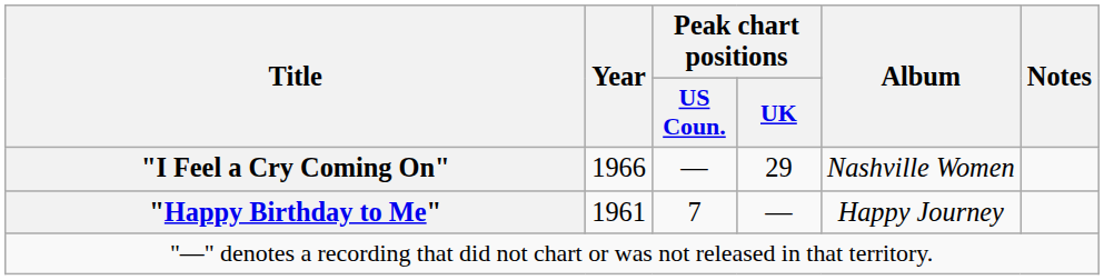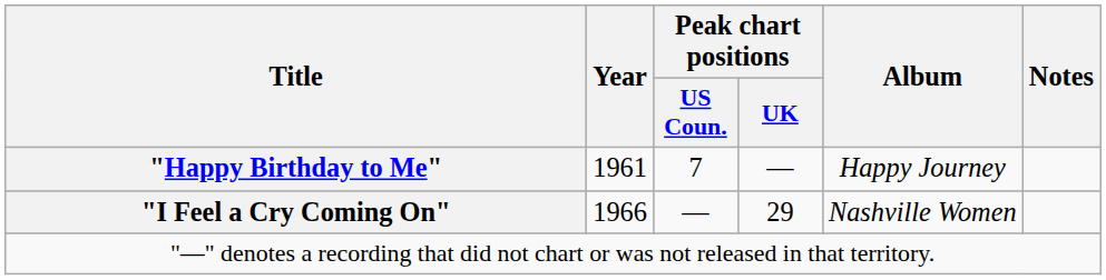 <table class="wikitable plainrowheaders" style="text-align:center;" border="1">
 <tr>
 <th scope="col" rowspan="2" style="width:21em;">Title</th>
 <th scope="col" rowspan="2">Year</th>
 <th scope="col" colspan="2">Peak chart<br>positions</th>
 <th scope="col" rowspan="2">Album</th>
 <th scope="col" rowspan="2">Notes</th>
 </tr>
 <tr>
 <th scope="col" style="width:3em;font-size:90%;"><a href='#'>US<br>Coun.</a><br></th>
 <th scope="col" style="width:3em;font-size:90%;"><a href='#'>UK</a><br></th>
 </tr>
 <tr>
+<th scope="row">"<a href='#'>Happy Birthday to Me</a>"</th>
+<td>1961</td>
+<td>7</td>
+<td>—</td>
+<td><em>Happy Journey</em></td>
+<td></td>
+</tr>
+<tr>
 <th scope="row">"I Feel a Cry Coming On"</th>
 <td>1966</td>
 <td>—</td>
 <td>29</td>
 <td><em>Nashville Women</em></td>
 <td></td>
 </tr>
 <tr>
-<th scope="row">"<a href='#'>Happy Birthday to Me</a>"</th>
-<td>1961</td>
-<td>7</td>
-<td>—</td>
-<td><em>Happy Journey</em></td>
-<td></td>
-</tr>
-<tr>
 <td colspan="6" style="font-size:90%">"—" denotes a recording that did not chart or was not released in that territory.</td>
 </tr>
 </table>
